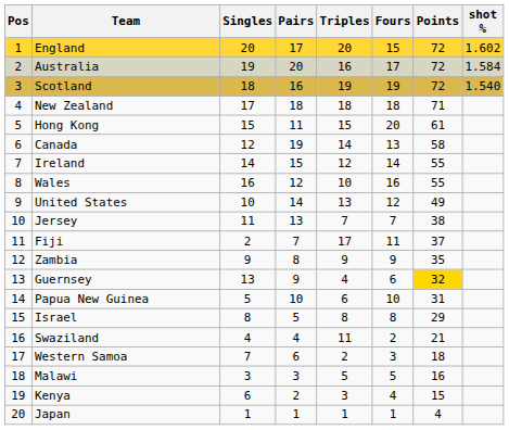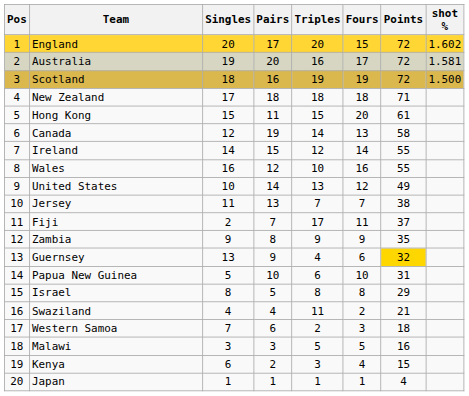 <table class="wikitable" style="font-size: 100%">
 <tr>
 <th width=20>Pos</th>
 <th width=200>Team</th>
 <th width=20>Singles</th>
 <th width=20>Pairs</th>
 <th width=20>Triples</th>
 <th width=20>Fours</th>
 <th width=20>Points</th>
 <th width=20>shot %</th>
 </tr>
 <tr align=center style="background: #FFD633;">
 <td>1</td>
 <td align="left"> England</td>
 <td>20</td>
 <td>17</td>
 <td>20</td>
 <td>15</td>
 <td>72</td>
 <td>1.602</td>
 </tr>
 <tr align=center style="background: #D6D6C2;">
 <td>2</td>
 <td align="left"> Australia</td>
 <td>19</td>
 <td>20</td>
 <td>16</td>
 <td>17</td>
 <td>72</td>
-<td>1.584</td>
+<td>1.581</td>
 </tr>
 <tr align=center style="background: #DBB84D;">
 <td>3</td>
 <td align="left"> Scotland</td>
 <td>18</td>
 <td>16</td>
 <td>19</td>
 <td>19</td>
 <td>72</td>
-<td>1.540</td>
+<td>1.500</td>
 </tr>
 <tr align=center>
 <td>4</td>
 <td align="left"> New Zealand</td>
 <td>17</td>
 <td>18</td>
 <td>18</td>
 <td>18</td>
 <td>71</td>
 <td></td>
 </tr>
 <tr align=center>
 <td>5</td>
 <td align="left"> Hong Kong</td>
 <td>15</td>
 <td>11</td>
 <td>15</td>
 <td>20</td>
 <td>61</td>
 <td></td>
 </tr>
 <tr align=center>
 <td>6</td>
 <td align="left"> Canada</td>
 <td>12</td>
 <td>19</td>
 <td>14</td>
 <td>13</td>
 <td>58</td>
 <td></td>
 </tr>
 <tr align=center>
 <td>7</td>
 <td align="left"> Ireland</td>
 <td>14</td>
 <td>15</td>
 <td>12</td>
 <td>14</td>
 <td>55</td>
 <td></td>
 </tr>
 <tr align=center>
 <td>8</td>
 <td align="left"> Wales</td>
 <td>16</td>
 <td>12</td>
 <td>10</td>
 <td>16</td>
 <td>55</td>
 <td></td>
 </tr>
 <tr align=center>
 <td>9</td>
 <td align="left"> United States</td>
 <td>10</td>
 <td>14</td>
 <td>13</td>
 <td>12</td>
 <td>49</td>
 <td></td>
 </tr>
 <tr align=center>
 <td>10</td>
 <td align="left"> Jersey</td>
 <td>11</td>
 <td>13</td>
 <td>7</td>
 <td>7</td>
 <td>38</td>
 <td></td>
 </tr>
 <tr align=center>
 <td>11</td>
 <td align="left"> Fiji</td>
 <td>2</td>
 <td>7</td>
 <td>17</td>
 <td>11</td>
 <td>37</td>
 <td></td>
 </tr>
 <tr align=center>
 <td>12</td>
 <td align="left">  Zambia</td>
 <td>9</td>
 <td>8</td>
 <td>9</td>
 <td>9</td>
 <td>35</td>
 <td></td>
 </tr>
 <tr align=center>
 <td>13</td>
 <td align="left"> Guernsey</td>
 <td>13</td>
 <td>9</td>
 <td>4</td>
 <td>6</td>
 <td style="background: gold;">32</td>
 <td></td>
 </tr>
 <tr align=center>
 <td>14</td>
 <td align="left"> Papua New Guinea</td>
 <td>5</td>
 <td>10</td>
 <td>6</td>
 <td>10</td>
 <td>31</td>
 <td></td>
 </tr>
 <tr align=center>
 <td>15</td>
 <td align="left"> Israel</td>
 <td>8</td>
 <td>5</td>
 <td>8</td>
 <td>8</td>
 <td>29</td>
 <td></td>
 </tr>
 <tr align=center>
 <td>16</td>
 <td align="left"> Swaziland</td>
 <td>4</td>
 <td>4</td>
 <td>11</td>
 <td>2</td>
 <td>21</td>
 <td></td>
 </tr>
 <tr align=center>
 <td>17</td>
 <td align="left"> Western Samoa</td>
 <td>7</td>
 <td>6</td>
 <td>2</td>
 <td>3</td>
 <td>18</td>
 <td></td>
 </tr>
 <tr align=center>
 <td>18</td>
 <td align="left"> Malawi</td>
 <td>3</td>
 <td>3</td>
 <td>5</td>
 <td>5</td>
 <td>16</td>
 <td></td>
 </tr>
 <tr align=center>
 <td>19</td>
 <td align="left"> Kenya</td>
 <td>6</td>
 <td>2</td>
 <td>3</td>
 <td>4</td>
 <td>15</td>
 <td></td>
 </tr>
 <tr align=center>
 <td>20</td>
 <td align="left"> Japan</td>
 <td>1</td>
 <td>1</td>
 <td>1</td>
 <td>1</td>
 <td>4</td>
 <td></td>
 </tr>
 </table>
